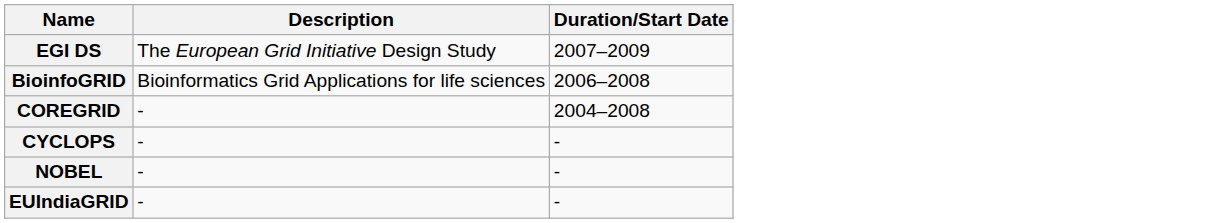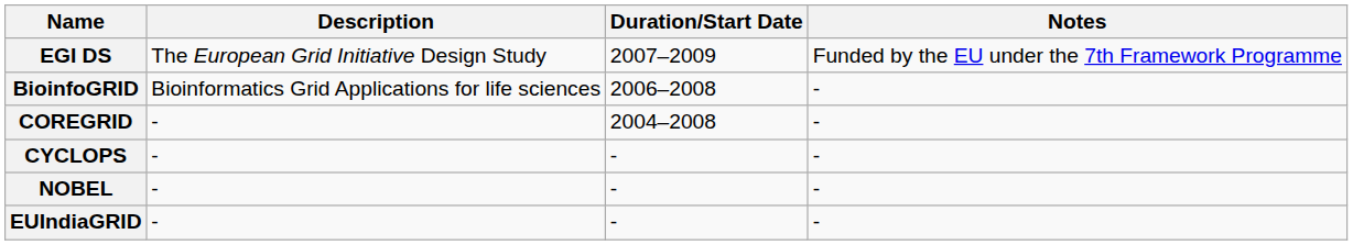 <table class="wikitable" style="text-align:left">
 <tr>
 <th>Name</th>
 <th>Description</th>
 <th>Duration/Start Date</th>
+<th>Notes</th>
 </tr>
 <tr>
 <th>EGI DS</th>
 <td>The <em>European Grid Initiative</em> Design Study</td>
 <td>2007–2009</td>
+<td>Funded by the <a href='#'>EU</a> under the <a href='#'>7th Framework Programme</a></td>
 </tr>
 <tr>
 <th>BioinfoGRID</th>
 <td>Bioinformatics Grid Applications for life sciences</td>
 <td>2006–2008</td>
+<td>-</td>
 </tr>
 <tr>
 <th>COREGRID</th>
 <td>-</td>
 <td>2004–2008</td>
+<td>-</td>
 </tr>
 <tr>
 <th>CYCLOPS</th>
+<td>-</td>
 <td>-</td>
 <td>-</td>
 </tr>
 <tr>
 <th>NOBEL</th>
 <td>-</td>
 <td>-</td>
+<td>-</td>
 </tr>
 <tr>
 <th>EUIndiaGRID</th>
 <td>-</td>
 <td>-</td>
+<td>-</td>
 </tr>
 </table>
